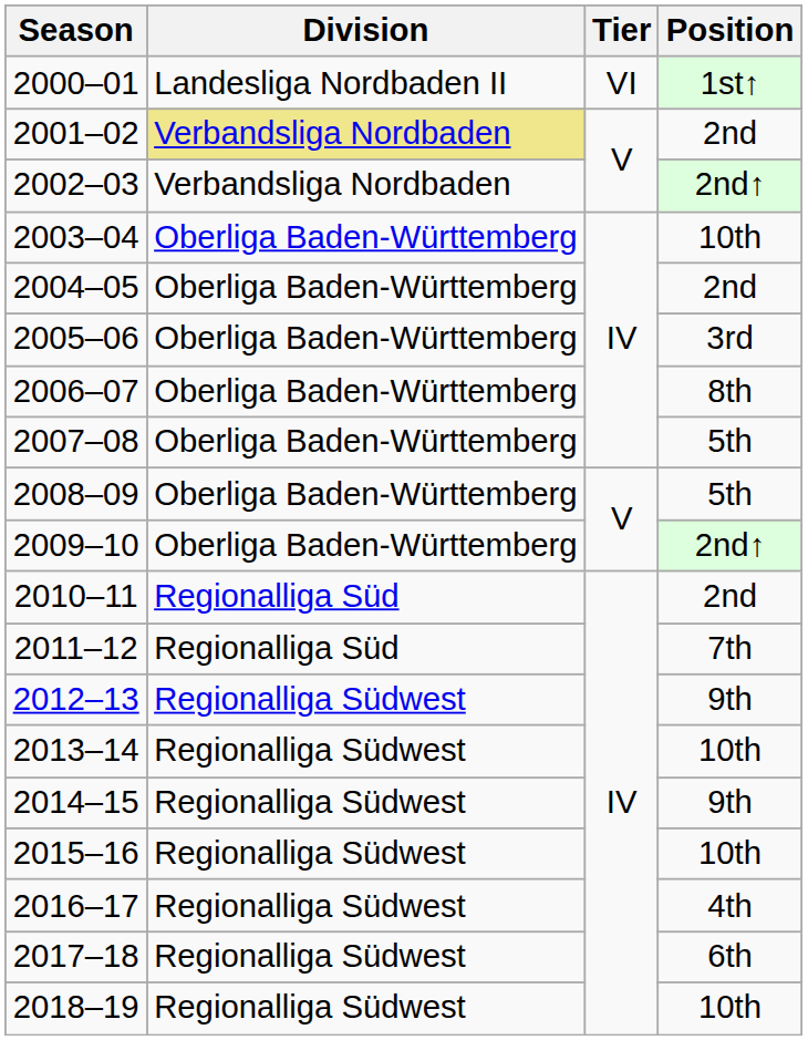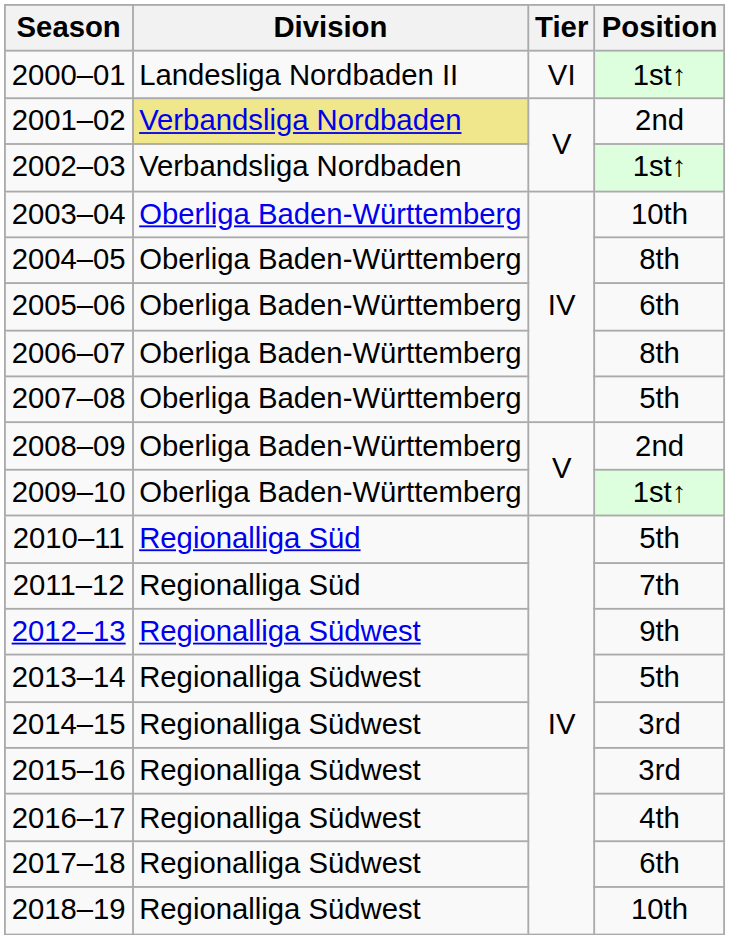 <table class="wikitable">
 <tr>
 <th>Season</th>
 <th>Division</th>
 <th>Tier</th>
 <th>Position</th>
 </tr>
 <tr align="center">
 <td>2000–01</td>
 <td align="left">Landesliga Nordbaden II</td>
 <td>VI</td>
 <td style="background:#ddffdd">1st↑</td>
 </tr>
 <tr align="center">
 <td>2001–02</td>
 <td align="left" style="background: khaki;"><a href='#'>Verbandsliga Nordbaden</a></td>
 <td rowspan=2>V</td>
 <td>2nd</td>
 </tr>
 <tr align="center">
 <td>2002–03</td>
 <td align="left">Verbandsliga Nordbaden</td>
-<td style="background:#ddffdd">2nd↑</td>
+<td style="background:#ddffdd">1st↑</td>
 </tr>
 <tr align="center">
 <td>2003–04</td>
 <td align="left"><a href='#'>Oberliga Baden-Württemberg</a></td>
 <td rowspan=5>IV</td>
 <td>10th</td>
 </tr>
 <tr align="center">
 <td>2004–05</td>
 <td align="left">Oberliga Baden-Württemberg</td>
-<td>2nd</td>
+<td>8th</td>
 </tr>
 <tr align="center">
 <td>2005–06</td>
 <td align="left">Oberliga Baden-Württemberg</td>
-<td>3rd</td>
+<td>6th</td>
 </tr>
 <tr align="center">
 <td>2006–07</td>
 <td align="left">Oberliga Baden-Württemberg</td>
 <td>8th</td>
 </tr>
 <tr align="center">
 <td>2007–08</td>
 <td align="left">Oberliga Baden-Württemberg</td>
 <td>5th</td>
 </tr>
 <tr align="center">
 <td>2008–09</td>
 <td align="left">Oberliga Baden-Württemberg</td>
 <td rowspan=2>V</td>
-<td>5th</td>
+<td>2nd</td>
 </tr>
 <tr align="center">
 <td>2009–10</td>
 <td align="left">Oberliga Baden-Württemberg</td>
-<td style="background:#ddffdd">2nd↑</td>
+<td style="background:#ddffdd">1st↑</td>
 </tr>
 <tr align="center">
 <td>2010–11</td>
 <td align="left"><a href='#'>Regionalliga Süd</a></td>
 <td rowspan=9>IV</td>
-<td>2nd</td>
+<td>5th</td>
 </tr>
 <tr align="center">
 <td>2011–12</td>
 <td align="left">Regionalliga Süd</td>
 <td>7th</td>
 </tr>
 <tr align="center">
 <td><a href='#'>2012–13</a></td>
 <td align="left"><a href='#'>Regionalliga Südwest</a></td>
 <td>9th</td>
 </tr>
 <tr align="center">
 <td>2013–14</td>
 <td align="left">Regionalliga Südwest</td>
-<td>10th</td>
+<td>5th</td>
 </tr>
 <tr align="center">
 <td>2014–15</td>
 <td align="left">Regionalliga Südwest</td>
-<td>9th</td>
+<td>3rd</td>
 </tr>
 <tr align="center">
 <td>2015–16</td>
 <td align="left">Regionalliga Südwest</td>
-<td>10th</td>
+<td>3rd</td>
 </tr>
 <tr align="center">
 <td>2016–17</td>
 <td align="left">Regionalliga Südwest</td>
 <td>4th</td>
 </tr>
 <tr align="center">
 <td>2017–18</td>
 <td align="left">Regionalliga Südwest</td>
 <td>6th</td>
 </tr>
 <tr align="center">
 <td>2018–19</td>
 <td align="left">Regionalliga Südwest</td>
 <td>10th</td>
 </tr>
 </table>
